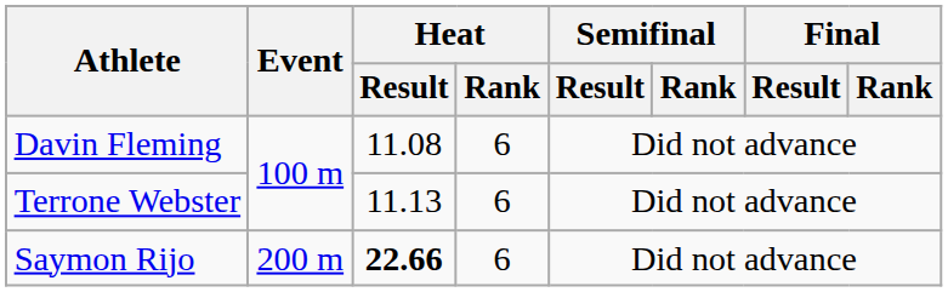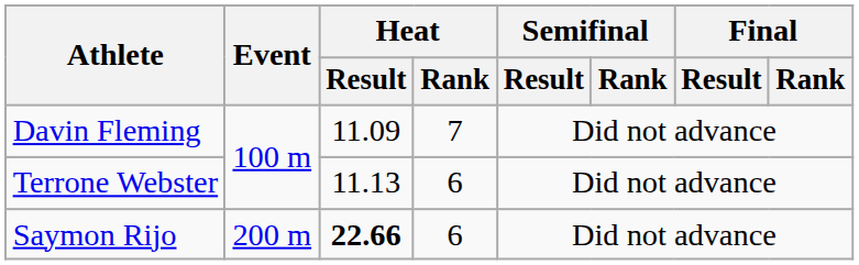 <table class="wikitable" style="font-size:90%; text-align:center">
 <tr>
 <th rowspan=2>Athlete</th>
 <th rowspan=2>Event</th>
 <th colspan=2>Heat</th>
 <th colspan=2>Semifinal</th>
 <th colspan=2>Final</th>
 </tr>
 <tr style="font-size:95%">
 <th>Result</th>
 <th>Rank</th>
 <th>Result</th>
 <th>Rank</th>
 <th>Result</th>
 <th>Rank</th>
 </tr>
 <tr>
 <td align=left><a href='#'>Davin Fleming</a></td>
 <td align=left rowspan=2><a href='#'>100 m</a></td>
-<td>11.08</td>
-<td>6</td>
+<td>11.09</td>
+<td>7</td>
 <td colspan="4">Did not advance</td>
 </tr>
 <tr>
 <td align=left><a href='#'>Terrone Webster</a></td>
 <td>11.13</td>
 <td>6</td>
 <td colspan="4">Did not advance</td>
 </tr>
 <tr>
 <td align="left"><a href='#'>Saymon Rijo</a></td>
 <td><a href='#'>200 m</a></td>
 <td><strong>22.66</strong></td>
 <td>6</td>
 <td colspan="4">Did not advance</td>
 </tr>
 </table>
